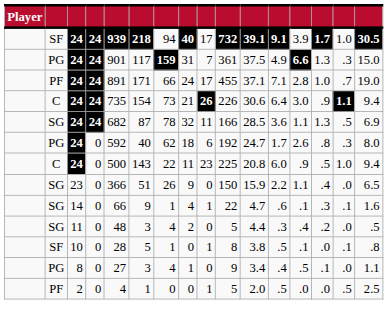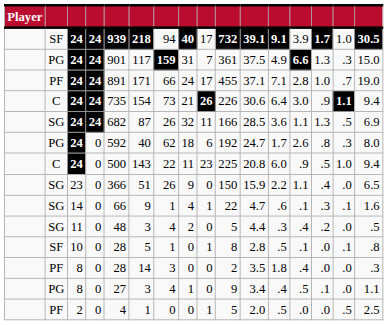 <table class="wikitable sortable" style="font-size: 95%; text-align:right;">
 <tr>
 <th style="background:#BA0C2F; color:#FFFFFF; border-top:#010101 3px solid; border-bottom:#010101 3px solid;">Player</th>
 <th style="background:#BA0C2F; color:#FFFFFF; border-top:#010101 3px solid; border-bottom:#010101 3px solid;"></th>
 <th style="background:#BA0C2F; color:#FFFFFF; border-top:#010101 3px solid; border-bottom:#010101 3px solid;"></th>
 <th style="background:#BA0C2F; color:#FFFFFF; border-top:#010101 3px solid; border-bottom:#010101 3px solid;"></th>
 <th style="background:#BA0C2F; color:#FFFFFF; border-top:#010101 3px solid; border-bottom:#010101 3px solid;"></th>
 <th style="background:#BA0C2F; color:#FFFFFF; border-top:#010101 3px solid; border-bottom:#010101 3px solid;"></th>
 <th style="background:#BA0C2F; color:#FFFFFF; border-top:#010101 3px solid; border-bottom:#010101 3px solid;"></th>
 <th style="background:#BA0C2F; color:#FFFFFF; border-top:#010101 3px solid; border-bottom:#010101 3px solid;"></th>
 <th style="background:#BA0C2F; color:#FFFFFF; border-top:#010101 3px solid; border-bottom:#010101 3px solid;"></th>
 <th style="background:#BA0C2F; color:#FFFFFF; border-top:#010101 3px solid; border-bottom:#010101 3px solid;"></th>
 <th style="background:#BA0C2F; color:#FFFFFF; border-top:#010101 3px solid; border-bottom:#010101 3px solid;"></th>
 <th style="background:#BA0C2F; color:#FFFFFF; border-top:#010101 3px solid; border-bottom:#010101 3px solid;"></th>
 <th style="background:#BA0C2F; color:#FFFFFF; border-top:#010101 3px solid; border-bottom:#010101 3px solid;"></th>
 <th style="background:#BA0C2F; color:#FFFFFF; border-top:#010101 3px solid; border-bottom:#010101 3px solid;"></th>
 <th style="background:#BA0C2F; color:#FFFFFF; border-top:#010101 3px solid; border-bottom:#010101 3px solid;"></th>
 <th style="background:#BA0C2F; color:#FFFFFF; border-top:#010101 3px solid; border-bottom:#010101 3px solid;"></th>
 </tr>
 <tr>
 <td style="text-align:left;"></td>
 <td style="text-align:center;">SF</td>
 <td style="background:#010101; color:#FFFFFF;"><strong>24</strong></td>
 <td style="background:#010101; color:#FFFFFF;"><strong>24</strong></td>
 <td style="background:#010101; color:#FFFFFF;"><strong>939</strong></td>
 <td style="background:#010101; color:#FFFFFF;"><strong>218</strong></td>
 <td>94</td>
 <td style="background:#010101; color:#FFFFFF;"><strong>40</strong></td>
 <td>17</td>
 <td style="background:#010101; color:#FFFFFF;"><strong>732</strong></td>
 <td style="background:#010101; color:#FFFFFF;"><strong>39.1</strong></td>
 <td style="background:#010101; color:#FFFFFF;"><strong>9.1</strong></td>
 <td>3.9</td>
 <td style="background:#010101; color:#FFFFFF;"><strong>1.7</strong></td>
 <td>1.0</td>
 <td style="background:#010101; color:#FFFFFF;"><strong>30.5</strong></td>
 </tr>
 <tr>
 <td style="text-align:left;"></td>
 <td style="text-align:center;">PG</td>
 <td style="background:#010101; color:#FFFFFF;"><strong>24</strong></td>
 <td style="background:#010101; color:#FFFFFF;"><strong>24</strong></td>
 <td>901</td>
 <td>117</td>
 <td style="background:#010101; color:#FFFFFF;"><strong>159</strong></td>
 <td>31</td>
 <td>7</td>
 <td>361</td>
 <td>37.5</td>
 <td>4.9</td>
 <td style="background:#010101; color:#FFFFFF;"><strong>6.6</strong></td>
 <td>1.3</td>
 <td>.3</td>
 <td>15.0</td>
 </tr>
 <tr>
 <td style="text-align:left;"></td>
 <td style="text-align:center;">PF</td>
 <td style="background:#010101; color:#FFFFFF;"><strong>24</strong></td>
 <td style="background:#010101; color:#FFFFFF;"><strong>24</strong></td>
 <td>891</td>
 <td>171</td>
 <td>66</td>
 <td>24</td>
 <td>17</td>
 <td>455</td>
 <td>37.1</td>
 <td>7.1</td>
 <td>2.8</td>
 <td>1.0</td>
 <td>.7</td>
 <td>19.0</td>
 </tr>
 <tr>
 <td style="text-align:left;"></td>
 <td style="text-align:center;">C</td>
 <td style="background:#010101; color:#FFFFFF;"><strong>24</strong></td>
 <td style="background:#010101; color:#FFFFFF;"><strong>24</strong></td>
 <td>735</td>
 <td>154</td>
 <td>73</td>
 <td>21</td>
 <td style="background:#010101; color:#FFFFFF;"><strong>26</strong></td>
 <td>226</td>
 <td>30.6</td>
 <td>6.4</td>
 <td>3.0</td>
 <td>.9</td>
 <td style="background:#010101; color:#FFFFFF;"><strong>1.1</strong></td>
 <td>9.4</td>
 </tr>
 <tr>
 <td style="text-align:left;"></td>
 <td style="text-align:center;">SG</td>
 <td style="background:#010101; color:#FFFFFF;"><strong>24</strong></td>
 <td style="background:#010101; color:#FFFFFF;"><strong>24</strong></td>
 <td>682</td>
 <td>87</td>
-<td>78</td>
+<td>26</td>
 <td>32</td>
 <td>11</td>
 <td>166</td>
 <td>28.5</td>
 <td>3.6</td>
 <td>1.1</td>
 <td>1.3</td>
 <td>.5</td>
 <td>6.9</td>
 </tr>
 <tr>
 <td style="text-align:left;"></td>
 <td style="text-align:center;">PG</td>
 <td style="background:#010101; color:#FFFFFF;"><strong>24</strong></td>
 <td>0</td>
 <td>592</td>
 <td>40</td>
 <td>62</td>
 <td>18</td>
 <td>6</td>
 <td>192</td>
 <td>24.7</td>
 <td>1.7</td>
 <td>2.6</td>
 <td>.8</td>
 <td>.3</td>
 <td>8.0</td>
 </tr>
 <tr>
 <td style="text-align:left;"></td>
 <td style="text-align:center;">C</td>
 <td style="background:#010101; color:#FFFFFF;"><strong>24</strong></td>
 <td>0</td>
 <td>500</td>
 <td>143</td>
 <td>22</td>
 <td>11</td>
 <td>23</td>
 <td>225</td>
 <td>20.8</td>
 <td>6.0</td>
 <td>.9</td>
 <td>.5</td>
 <td>1.0</td>
 <td>9.4</td>
 </tr>
 <tr>
 <td style="text-align:left;"></td>
 <td style="text-align:center;">SG</td>
 <td>23</td>
 <td>0</td>
 <td>366</td>
 <td>51</td>
 <td>26</td>
 <td>9</td>
 <td>0</td>
 <td>150</td>
 <td>15.9</td>
 <td>2.2</td>
 <td>1.1</td>
 <td>.4</td>
 <td>.0</td>
 <td>6.5</td>
 </tr>
 <tr>
 <td style="text-align:left;"></td>
 <td style="text-align:center;">SG</td>
 <td>14</td>
 <td>0</td>
 <td>66</td>
 <td>9</td>
 <td>1</td>
 <td>4</td>
 <td>1</td>
 <td>22</td>
 <td>4.7</td>
 <td>.6</td>
 <td>.1</td>
 <td>.3</td>
 <td>.1</td>
 <td>1.6</td>
 </tr>
 <tr>
 <td style="text-align:left;"></td>
 <td style="text-align:center;">SG</td>
 <td>11</td>
 <td>0</td>
 <td>48</td>
 <td>3</td>
 <td>4</td>
 <td>2</td>
 <td>0</td>
 <td>5</td>
 <td>4.4</td>
 <td>.3</td>
 <td>.4</td>
 <td>.2</td>
 <td>.0</td>
 <td>.5</td>
 </tr>
 <tr>
 <td style="text-align:left;"></td>
 <td style="text-align:center;">SF</td>
 <td>10</td>
 <td>0</td>
 <td>28</td>
 <td>5</td>
 <td>1</td>
 <td>0</td>
 <td>1</td>
 <td>8</td>
-<td>3.8</td>
+<td>2.8</td>
 <td>.5</td>
 <td>.1</td>
 <td>.0</td>
 <td>.1</td>
 <td>.8</td>
+</tr>
+<tr>
+<td style="text-align:left;"></td>
+<td style="text-align:center;">PF</td>
+<td>8</td>
+<td>0</td>
+<td>28</td>
+<td>14</td>
+<td>3</td>
+<td>0</td>
+<td>0</td>
+<td>2</td>
+<td>3.5</td>
+<td>1.8</td>
+<td>.4</td>
+<td>.0</td>
+<td>.0</td>
+<td>.3</td>
 </tr>
 <tr>
 <td style="text-align:left;"></td>
 <td style="text-align:center;">PG</td>
 <td>8</td>
 <td>0</td>
 <td>27</td>
 <td>3</td>
 <td>4</td>
 <td>1</td>
 <td>0</td>
 <td>9</td>
 <td>3.4</td>
 <td>.4</td>
 <td>.5</td>
 <td>.1</td>
 <td>.0</td>
 <td>1.1</td>
 </tr>
 <tr>
 <td style="text-align:left;"></td>
 <td style="text-align:center;">PF</td>
 <td>2</td>
 <td>0</td>
 <td>4</td>
 <td>1</td>
 <td>0</td>
 <td>0</td>
 <td>1</td>
 <td>5</td>
 <td>2.0</td>
 <td>.5</td>
 <td>.0</td>
 <td>.0</td>
 <td>.5</td>
 <td>2.5</td>
 </tr>
 </table>
